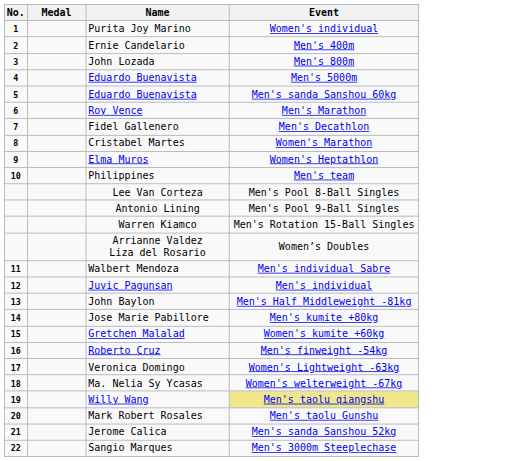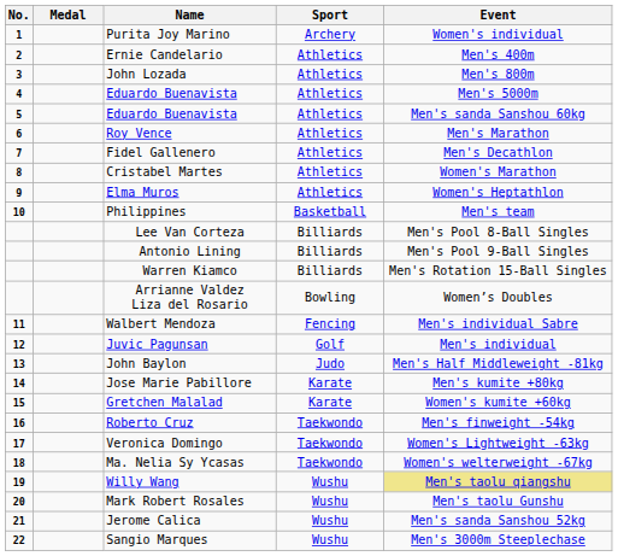 <table class="wikitable" style="font-size:100%; text-align:center;">
 <tr>
 <th width="10">No.</th>
 <th width="70">Medal</th>
 <th width="180">Name</th>
+<th width="110">Sport</th>
 <th width="240">Event</th>
 </tr>
 <tr>
 <td><small><strong>1</strong></small></td>
 <td></td>
 <td align=left>Purita Joy Marino</td>
+<td> <a href='#'>Archery</a></td>
 <td><a href='#'>Women's individual</a></td>
 </tr>
 <tr>
 <td><small><strong>2</strong></small></td>
 <td></td>
 <td align=left>Ernie Candelario</td>
+<td> <a href='#'>Athletics</a></td>
 <td><a href='#'>Men's 400m</a></td>
 </tr>
 <tr>
 <td><small><strong>3</strong></small></td>
 <td></td>
 <td align=left>John Lozada</td>
+<td> <a href='#'>Athletics</a></td>
 <td><a href='#'>Men's 800m</a></td>
 </tr>
 <tr>
 <td><small><strong>4</strong></small></td>
 <td></td>
 <td align=left><a href='#'>Eduardo Buenavista</a></td>
+<td> <a href='#'>Athletics</a></td>
 <td><a href='#'>Men's 5000m</a></td>
 </tr>
 <tr>
 <td><small><strong>5</strong></small></td>
 <td></td>
 <td align=left><a href='#'>Eduardo Buenavista</a></td>
+<td> <a href='#'>Athletics</a></td>
 <td><a href='#'>Men's sanda Sanshou 60kg</a></td>
 </tr>
 <tr>
 <td><small><strong>6</strong></small></td>
 <td></td>
 <td align=left><a href='#'>Roy Vence</a></td>
+<td> <a href='#'>Athletics</a></td>
 <td><a href='#'>Men's Marathon</a></td>
 </tr>
 <tr>
 <td><small><strong>7</strong></small></td>
 <td></td>
 <td align=left>Fidel Gallenero</td>
+<td> <a href='#'>Athletics</a></td>
 <td><a href='#'>Men's Decathlon</a></td>
 </tr>
 <tr>
 <td><small><strong>8</strong></small></td>
 <td></td>
 <td align=left>Cristabel Martes</td>
+<td> <a href='#'>Athletics</a></td>
 <td><a href='#'>Women's Marathon</a></td>
 </tr>
 <tr>
 <td><small><strong>9</strong></small></td>
 <td></td>
 <td align=left><a href='#'>Elma Muros</a></td>
+<td> <a href='#'>Athletics</a></td>
 <td><a href='#'>Women's Heptathlon</a></td>
 </tr>
 <tr>
 <td><small><strong>10</strong></small></td>
 <td></td>
 <td align=left>Philippines</td>
+<td> <a href='#'>Basketball</a></td>
 <td><a href='#'>Men's team</a></td>
 </tr>
 <tr>
 <td></td>
 <td></td>
 <td>Lee Van Corteza</td>
+<td>Billiards</td>
 <td>Men's Pool 8-Ball Singles</td>
 </tr>
 <tr>
 <td></td>
 <td></td>
 <td>Antonio Lining</td>
+<td>Billiards</td>
 <td>Men's Pool 9-Ball Singles</td>
 </tr>
 <tr>
 <td></td>
 <td></td>
 <td>Warren Kiamco</td>
+<td>Billiards</td>
 <td>Men's Rotation 15-Ball Singles</td>
 </tr>
 <tr>
 <td></td>
 <td></td>
 <td>Arrianne Valdez<br>Liza del Rosario</td>
+<td>Bowling</td>
 <td>Women’s Doubles</td>
 </tr>
 <tr>
 <td><small><strong>11</strong></small></td>
 <td></td>
 <td align=left>Walbert Mendoza</td>
+<td> <a href='#'>Fencing</a></td>
 <td><a href='#'>Men's individual Sabre</a></td>
 </tr>
 <tr>
 <td><small><strong>12</strong></small></td>
 <td></td>
 <td align=left><a href='#'>Juvic Pagunsan</a></td>
+<td> <a href='#'>Golf</a></td>
 <td><a href='#'>Men's individual</a></td>
 </tr>
 <tr>
 <td><small><strong>13</strong></small></td>
 <td></td>
 <td align=left>John Baylon</td>
+<td> <a href='#'>Judo</a></td>
 <td><a href='#'>Men's Half Middleweight -81kg</a></td>
 </tr>
 <tr>
 <td><small><strong>14</strong></small></td>
 <td></td>
 <td align=left>Jose Marie Pabillore</td>
+<td> <a href='#'>Karate</a></td>
 <td><a href='#'>Men's kumite +80kg</a></td>
 </tr>
 <tr>
 <td><small><strong>15</strong></small></td>
 <td></td>
 <td align=left><a href='#'>Gretchen Malalad</a></td>
+<td> <a href='#'>Karate</a></td>
 <td><a href='#'>Women's kumite +60kg</a></td>
 </tr>
 <tr>
 <td><small><strong>16</strong></small></td>
 <td></td>
 <td align=left><a href='#'>Roberto Cruz</a></td>
+<td> <a href='#'>Taekwondo</a></td>
 <td><a href='#'>Men's finweight -54kg</a></td>
 </tr>
 <tr>
 <td><small><strong>17</strong></small></td>
 <td></td>
 <td align=left>Veronica Domingo</td>
+<td> <a href='#'>Taekwondo</a></td>
 <td><a href='#'>Women's Lightweight -63kg</a></td>
 </tr>
 <tr>
 <td><small><strong>18</strong></small></td>
 <td></td>
 <td align=left>Ma. Nelia Sy Ycasas</td>
+<td> <a href='#'>Taekwondo</a></td>
 <td><a href='#'>Women's welterweight -67kg</a></td>
 </tr>
 <tr>
 <td><small><strong>19</strong></small></td>
 <td></td>
 <td align=left><a href='#'>Willy Wang</a></td>
+<td> <a href='#'>Wushu</a></td>
 <td style="background: khaki;"><a href='#'>Men's taolu qiangshu</a></td>
 </tr>
 <tr>
 <td><small><strong>20</strong></small></td>
 <td></td>
 <td align=left>Mark Robert Rosales</td>
+<td> <a href='#'>Wushu</a></td>
 <td><a href='#'>Men's taolu Gunshu</a></td>
 </tr>
 <tr>
 <td><small><strong>21</strong></small></td>
 <td></td>
 <td align=left>Jerome Calica</td>
+<td> <a href='#'>Wushu</a></td>
 <td><a href='#'>Men's sanda Sanshou 52kg</a></td>
 </tr>
 <tr>
 <td><small><strong>22</strong></small></td>
 <td></td>
 <td align=left>Sangio Marques</td>
+<td> <a href='#'>Wushu</a></td>
 <td><a href='#'>Men's 3000m Steeplechase</a></td>
 </tr>
 </table>
